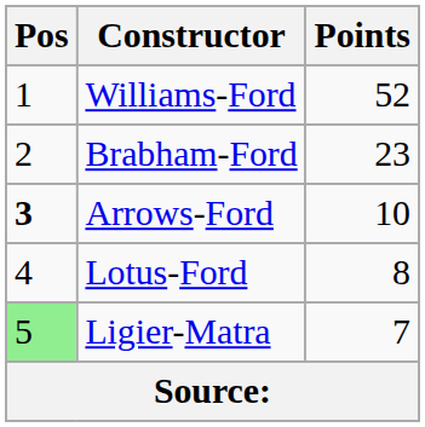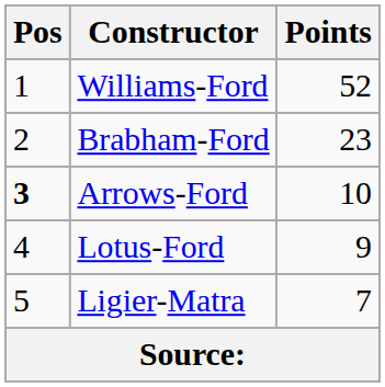 <table class="wikitable" style="font-size: 95%;">
 <tr>
 <th>Pos</th>
 <th>Constructor</th>
 <th>Points</th>
 </tr>
 <tr>
 <td>1</td>
 <td> <a href='#'>Williams</a>-<a href='#'>Ford</a></td>
 <td style="text-align: right">52</td>
 </tr>
 <tr>
 <td>2</td>
 <td> <a href='#'>Brabham</a>-<a href='#'>Ford</a></td>
 <td style="text-align: right">23</td>
 </tr>
 <tr>
 <td><strong>3</strong></td>
 <td> <a href='#'>Arrows</a>-<a href='#'>Ford</a></td>
 <td style="text-align: right">10</td>
 </tr>
 <tr>
 <td>4</td>
 <td> <a href='#'>Lotus</a>-<a href='#'>Ford</a></td>
-<td style="text-align: right">8</td>
+<td style="text-align: right">9</td>
 </tr>
 <tr>
-<td style="background: lightgreen;">5</td>
+<td>5</td>
 <td> <a href='#'>Ligier</a>-<a href='#'>Matra</a></td>
 <td style="text-align: right">7</td>
 </tr>
 <tr>
 <th colspan=4>Source:</th>
 </tr>
 </table>
